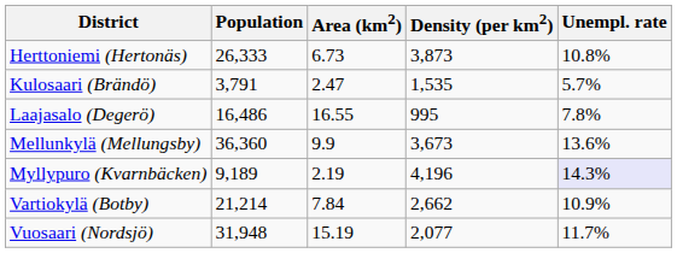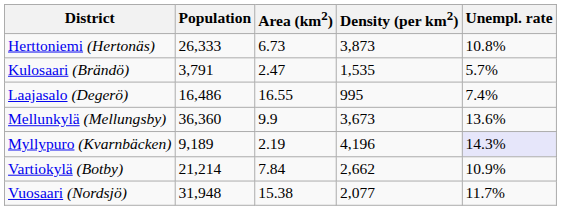 <table class="wikitable">
 <tr>
 <th>District</th>
 <th>Population</th>
 <th>Area (km<sup>2</sup>)</th>
 <th>Density (per km<sup>2</sup>)</th>
 <th>Unempl. rate</th>
 </tr>
 <tr>
 <td><a href='#'>Herttoniemi</a> <em>(Hertonäs)</em></td>
 <td>26,333</td>
 <td>6.73</td>
 <td>3,873</td>
 <td>10.8%</td>
 </tr>
 <tr>
 <td><a href='#'>Kulosaari</a> <em>(Brändö)</em></td>
 <td>3,791</td>
 <td>2.47</td>
 <td>1,535</td>
 <td>5.7%</td>
 </tr>
 <tr>
 <td><a href='#'>Laajasalo</a> <em>(Degerö)</em></td>
 <td>16,486</td>
 <td>16.55</td>
 <td>995</td>
-<td>7.8%</td>
+<td>7.4%</td>
 </tr>
 <tr>
 <td><a href='#'>Mellunkylä</a> <em>(Mellungsby)</em></td>
 <td>36,360</td>
 <td>9.9</td>
 <td>3,673</td>
 <td>13.6%</td>
 </tr>
 <tr>
 <td><a href='#'>Myllypuro</a> <em>(Kvarnbäcken)</em></td>
 <td>9,189</td>
 <td>2.19</td>
 <td>4,196</td>
 <td style="background: lavender;">14.3%</td>
 </tr>
 <tr>
 <td><a href='#'>Vartiokylä</a> <em>(Botby)</em></td>
 <td>21,214</td>
 <td>7.84</td>
 <td>2,662</td>
 <td>10.9%</td>
 </tr>
 <tr>
 <td><a href='#'>Vuosaari</a> <em>(Nordsjö)</em></td>
 <td>31,948</td>
-<td>15.19</td>
+<td>15.38</td>
 <td>2,077</td>
 <td>11.7%</td>
 </tr>
 </table>
